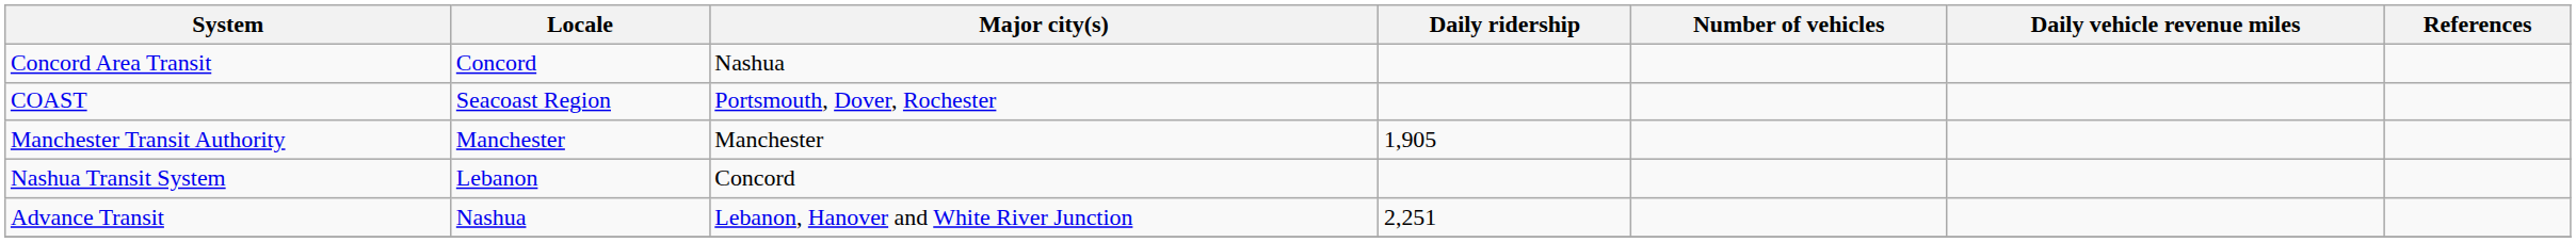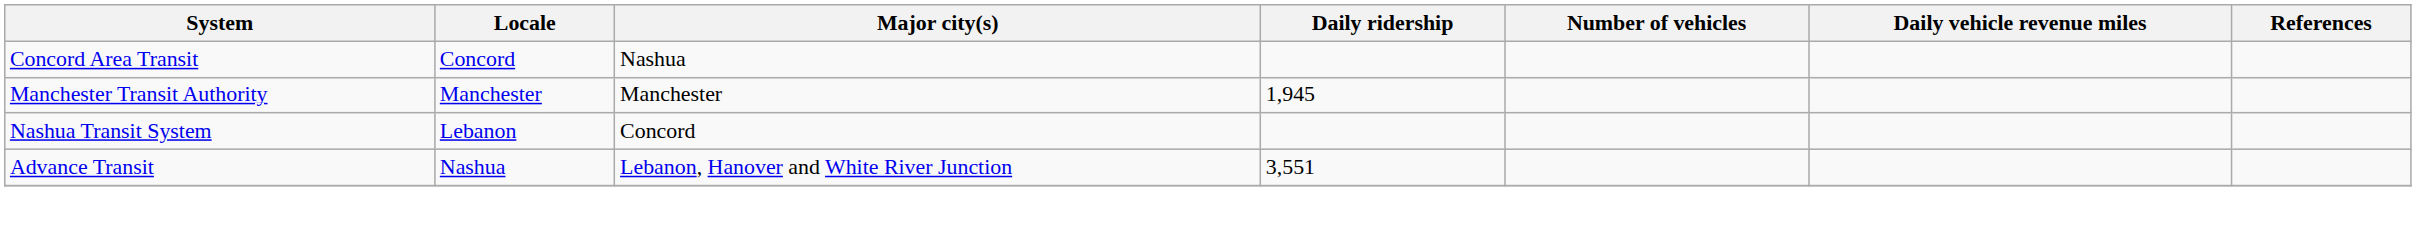 <table class="wikitable sortable" style="font-size: 90%; width: 100%">
 <tr>
 <th>System</th>
 <th>Locale</th>
 <th>Major city(s)</th>
 <th>Daily ridership</th>
 <th>Number of vehicles</th>
 <th>Daily vehicle revenue miles</th>
 <th>References</th>
 </tr>
 <tr>
 <td><a href='#'>Concord Area Transit</a></td>
 <td><a href='#'>Concord</a></td>
 <td>Nashua</td>
 <td></td>
 <td></td>
 <td></td>
 <td></td>
 </tr>
 <tr>
-<td><a href='#'>COAST</a></td>
-<td><a href='#'>Seacoast Region</a></td>
-<td><a href='#'>Portsmouth</a>, <a href='#'>Dover</a>, <a href='#'>Rochester</a></td>
-<td></td>
-<td></td>
-<td></td>
-<td></td>
-</tr>
-<tr>
 <td><a href='#'>Manchester Transit Authority</a></td>
 <td><a href='#'>Manchester</a></td>
 <td>Manchester</td>
-<td>1,905</td>
+<td>1,945</td>
 <td></td>
 <td></td>
 <td></td>
 </tr>
 <tr>
 <td><a href='#'>Nashua Transit System</a></td>
 <td><a href='#'>Lebanon</a></td>
 <td>Concord</td>
 <td></td>
 <td></td>
 <td></td>
 <td></td>
 </tr>
 <tr>
 <td><a href='#'>Advance Transit</a></td>
 <td><a href='#'>Nashua</a></td>
 <td><a href='#'>Lebanon</a>, <a href='#'>Hanover</a> and <a href='#'>White River Junction</a></td>
-<td>2,251</td>
+<td>3,551</td>
 <td></td>
 <td></td>
 <td></td>
 </tr>
 <tr>
 </tr>
 </table>
